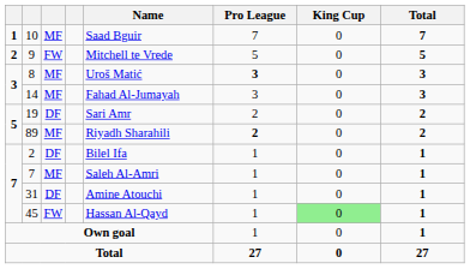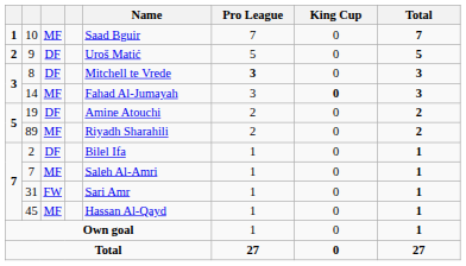 <table class="wikitable" style="text-align:center">
 <tr>
 <th width=15></th>
 <th width=15></th>
 <th width=15></th>
 <th width=15></th>
 <th width=160>Name</th>
 <th width=100>Pro League</th>
 <th width=100>King Cup</th>
 <th width=100>Total</th>
 </tr>
 <tr>
 <td><strong>1</strong></td>
 <td>10</td>
 <td><a href='#'>MF</a></td>
 <td></td>
 <td align=left><a href='#'>Saad Bguir</a></td>
 <td>7</td>
 <td>0</td>
 <td><strong>7</strong></td>
 </tr>
 <tr>
 <td><strong>2</strong></td>
 <td>9</td>
-<td><a href='#'>FW</a></td>
+<td><a href='#'>DF</a></td>
 <td></td>
-<td align=left><a href='#'>Mitchell te Vrede</a></td>
+<td align=left><a href='#'>Uroš Matić</a></td>
 <td>5</td>
 <td>0</td>
 <td><strong>5</strong></td>
 </tr>
 <tr>
 <td rowspan=2><strong>3</strong></td>
 <td>8</td>
-<td><a href='#'>MF</a></td>
+<td><a href='#'>DF</a></td>
 <td></td>
-<td align=left><a href='#'>Uroš Matić</a></td>
+<td align=left><a href='#'>Mitchell te Vrede</a></td>
 <td><strong>3</strong></td>
 <td>0</td>
 <td><strong>3</strong></td>
 </tr>
 <tr>
 <td>14</td>
 <td><a href='#'>MF</a></td>
 <td></td>
 <td align=left><a href='#'>Fahad Al-Jumayah</a></td>
 <td>3</td>
-<td>0</td>
+<td><strong>0</strong></td>
 <td><strong>3</strong></td>
 </tr>
 <tr>
 <td rowspan=2><strong>5</strong></td>
 <td>19</td>
 <td><a href='#'>DF</a></td>
 <td></td>
-<td align=left><a href='#'>Sari Amr</a></td>
+<td align=left><a href='#'>Amine Atouchi</a></td>
 <td>2</td>
 <td>0</td>
 <td><strong>2</strong></td>
 </tr>
 <tr>
 <td>89</td>
 <td><a href='#'>MF</a></td>
 <td></td>
 <td align=left><a href='#'>Riyadh Sharahili</a></td>
-<td><strong>2</strong></td>
+<td>2</td>
 <td>0</td>
 <td><strong>2</strong></td>
 </tr>
 <tr>
 <td rowspan=4><strong>7</strong></td>
 <td>2</td>
 <td><a href='#'>DF</a></td>
 <td></td>
 <td align=left><a href='#'>Bilel Ifa</a></td>
 <td>1</td>
 <td>0</td>
 <td><strong>1</strong></td>
 </tr>
 <tr>
 <td>7</td>
 <td><a href='#'>MF</a></td>
 <td></td>
 <td align=left><a href='#'>Saleh Al-Amri</a></td>
 <td>1</td>
 <td>0</td>
 <td><strong>1</strong></td>
 </tr>
 <tr>
 <td>31</td>
-<td><a href='#'>DF</a></td>
+<td><a href='#'>FW</a></td>
 <td></td>
-<td align=left><a href='#'>Amine Atouchi</a></td>
+<td align=left><a href='#'>Sari Amr</a></td>
 <td>1</td>
 <td>0</td>
 <td><strong>1</strong></td>
 </tr>
 <tr>
 <td>45</td>
-<td><a href='#'>FW</a></td>
+<td><a href='#'>MF</a></td>
 <td></td>
 <td align=left><a href='#'>Hassan Al-Qayd</a></td>
 <td>1</td>
-<td style="background: lightgreen;">0</td>
+<td>0</td>
 <td><strong>1</strong></td>
 </tr>
 <tr>
 <td colspan=5><strong>Own goal</strong></td>
 <td>1</td>
 <td>0</td>
 <td><strong>1</strong></td>
 </tr>
 <tr>
 <td colspan=5><strong>Total</strong></td>
 <td><strong>27</strong></td>
 <td><strong>0</strong></td>
 <td><strong>27</strong></td>
 </tr>
 </table>
